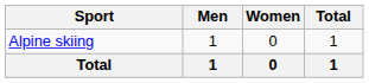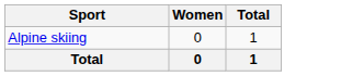 <table class="wikitable sortable" style="text-align:center">
 <tr>
 <th width=180>Sport</th>
-<th width=55>Men</th>
 <th width=55>Women</th>
 <th width=55>Total</th>
 </tr>
 <tr>
 <td align=left><a href='#'>Alpine skiing</a></td>
-<td>1</td>
 <td>0</td>
 <td>1</td>
 </tr>
 <tr>
 <th>Total</th>
-<th>1</th>
 <th>0</th>
 <th>1</th>
 </tr>
 </table>
